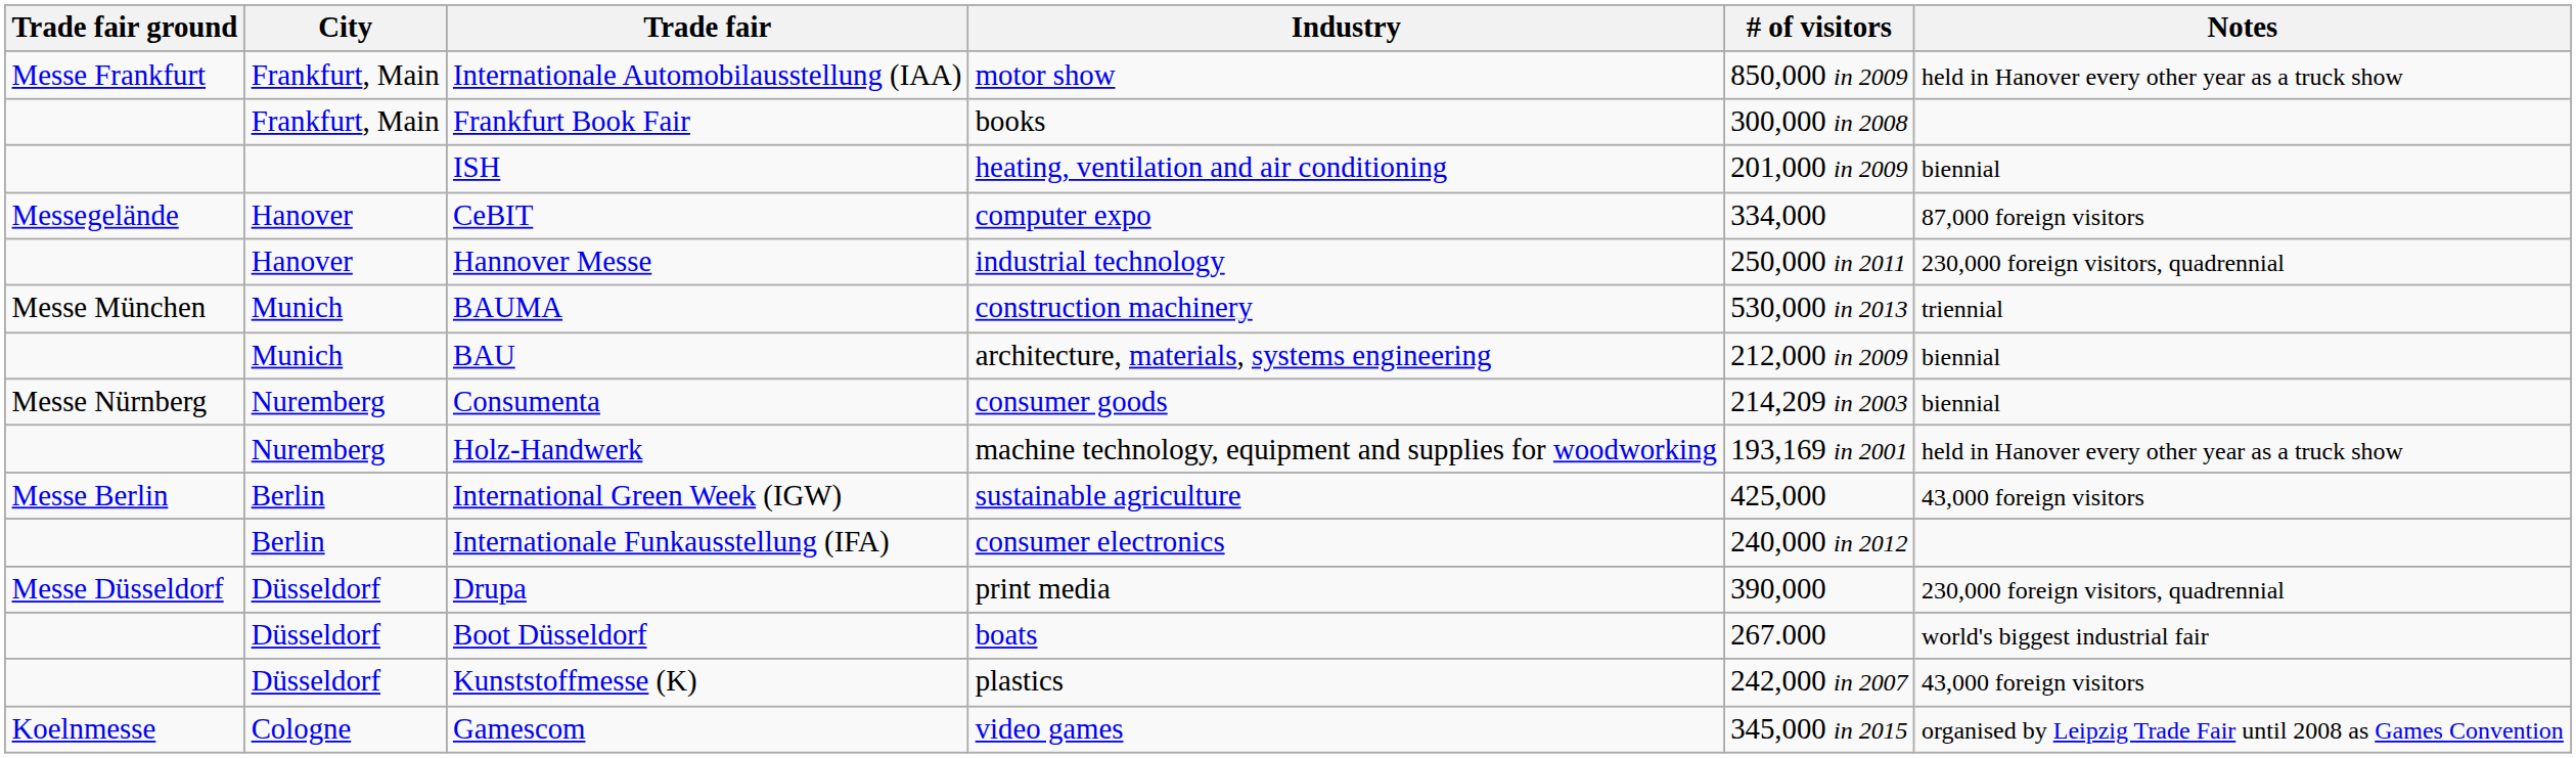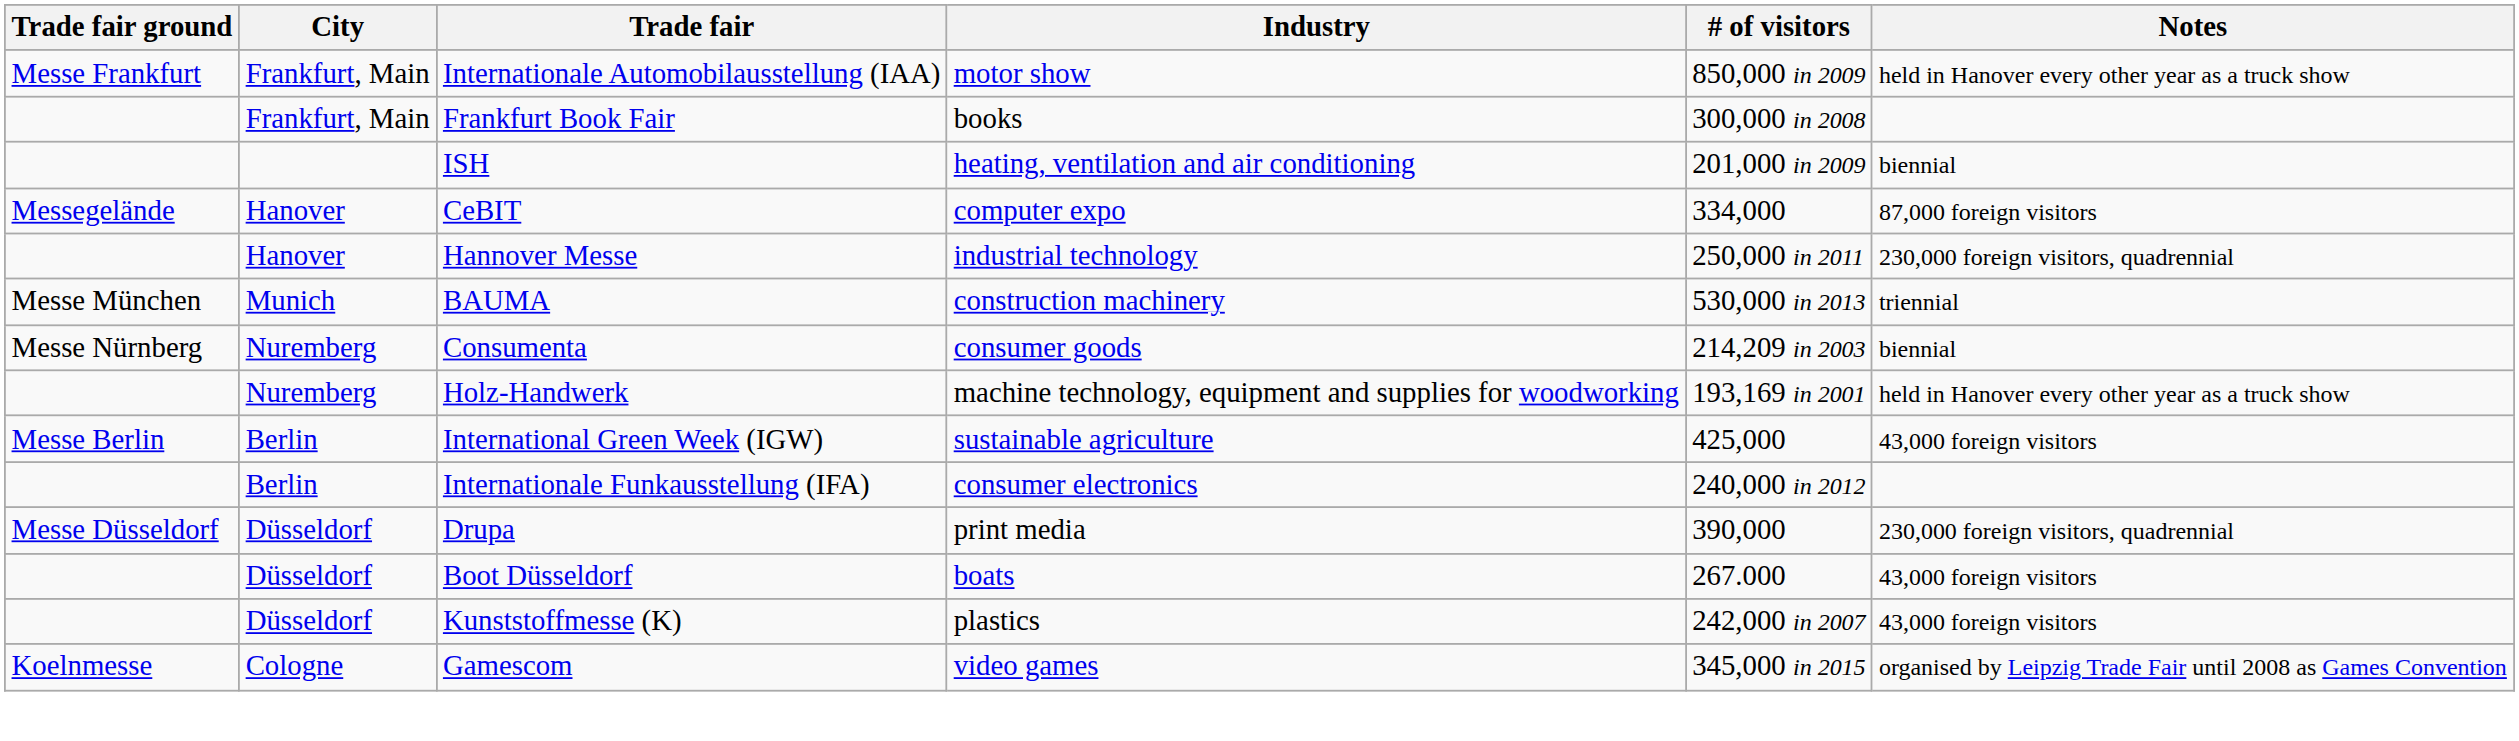 <table class="wikitable style="font-size:90%">
 <tr>
 <th valign=bottom>Trade fair ground</th>
 <th valign=bottom>City</th>
 <th valign=bottom>Trade fair</th>
 <th valign=bottom>Industry</th>
 <th valign=bottom># of visitors</th>
 <th valign=bottom>Notes</th>
 </tr>
 <tr>
 <td><a href='#'>Messe Frankfurt</a></td>
 <td nowrap><a href='#'>Frankfurt</a>, Main</td>
 <td><a href='#'>Internationale Automobilausstellung</a> (IAA)</td>
 <td><a href='#'>motor show</a></td>
 <td nowrap>850,000 <small><em>in 2009</em></small></td>
 <td><small>held in Hanover every other year as a truck show</small></td>
 </tr>
 <tr>
 <td></td>
 <td><a href='#'>Frankfurt</a>, Main</td>
 <td><a href='#'>Frankfurt Book Fair</a></td>
 <td>books</td>
 <td>300,000 <small><em>in 2008</em></small></td>
 <td></td>
 </tr>
 <tr>
 <td></td>
 <td></td>
 <td><a href='#'>ISH</a></td>
 <td><a href='#'>heating, ventilation and air conditioning</a></td>
 <td>201,000 <small><em>in 2009</em></small></td>
 <td><small>biennial</small></td>
 </tr>
 <tr>
 <td><a href='#'>Messegelände</a></td>
 <td><a href='#'>Hanover</a></td>
 <td><a href='#'>CeBIT</a></td>
 <td><a href='#'>computer expo</a></td>
 <td>334,000</td>
 <td><small>87,000 foreign visitors</small></td>
 </tr>
 <tr>
 <td></td>
 <td><a href='#'>Hanover</a></td>
 <td><a href='#'>Hannover Messe</a></td>
 <td><a href='#'>industrial technology</a></td>
 <td>250,000 <small><em>in 2011</em></small></td>
 <td><small>230,000 foreign visitors, quadrennial</small></td>
 </tr>
 <tr>
 <td>Messe München</td>
 <td><a href='#'>Munich</a></td>
 <td><a href='#'>BAUMA</a></td>
 <td><a href='#'>construction machinery</a></td>
 <td>530,000 <small><em>in 2013</em></small></td>
 <td><small>triennial</small></td>
 </tr>
 <tr>
-<td></td>
-<td><a href='#'>Munich</a></td>
-<td><a href='#'>BAU</a></td>
-<td>architecture, <a href='#'>materials</a>, <a href='#'>systems engineering</a></td>
-<td>212,000 <small><em>in 2009</em></small></td>
-<td><small>biennial</small></td>
-</tr>
-<tr>
 <td>Messe Nürnberg</td>
 <td><a href='#'>Nuremberg</a></td>
 <td><a href='#'>Consumenta</a></td>
 <td><a href='#'>consumer goods</a></td>
 <td>214,209 <small><em>in 2003</em></small></td>
 <td><small>biennial</small></td>
 </tr>
 <tr>
 <td></td>
 <td><a href='#'>Nuremberg</a></td>
 <td><a href='#'>Holz-Handwerk</a></td>
 <td>machine technology, equipment and supplies for <a href='#'>woodworking</a></td>
 <td>193,169 <small><em>in 2001</em></small></td>
 <td><small>held in Hanover every other year as a truck show</small></td>
 </tr>
 <tr>
 <td><a href='#'>Messe Berlin</a></td>
 <td><a href='#'>Berlin</a></td>
 <td><a href='#'>International Green Week</a> (IGW)</td>
 <td><a href='#'>sustainable agriculture</a></td>
 <td>425,000</td>
 <td><small>43,000 foreign visitors</small></td>
 </tr>
 <tr>
 <td></td>
 <td><a href='#'>Berlin</a></td>
 <td><a href='#'>Internationale Funkausstellung</a> (IFA)</td>
 <td><a href='#'>consumer electronics</a></td>
 <td>240,000 <small><em>in 2012</em></small></td>
 <td></td>
 </tr>
 <tr>
 <td><a href='#'>Messe Düsseldorf</a></td>
 <td><a href='#'>Düsseldorf</a></td>
 <td><a href='#'>Drupa</a></td>
 <td>print media</td>
 <td>390,000</td>
 <td><small>230,000 foreign visitors, quadrennial</small></td>
 </tr>
 <tr>
 <td></td>
 <td><a href='#'>Düsseldorf</a></td>
 <td><a href='#'>Boot Düsseldorf</a></td>
 <td><a href='#'>boats</a></td>
 <td>267.000</td>
-<td><small>world's biggest industrial fair</small></td>
+<td><small>43,000 foreign visitors</small></td>
 </tr>
 <tr>
 <td></td>
 <td><a href='#'>Düsseldorf</a></td>
 <td><a href='#'>Kunststoffmesse</a> (K)</td>
 <td>plastics</td>
 <td>242,000 <small><em>in 2007</em></small></td>
 <td><small>43,000 foreign visitors</small></td>
 </tr>
 <tr>
 <td><a href='#'>Koelnmesse</a></td>
 <td><a href='#'>Cologne</a></td>
 <td><a href='#'>Gamescom</a></td>
 <td><a href='#'>video games</a></td>
 <td>345,000 <small><em>in 2015</em></small></td>
 <td><small>organised by <a href='#'>Leipzig Trade Fair</a> until 2008 as <a href='#'>Games Convention</a></small></td>
 </tr>
 </table>
